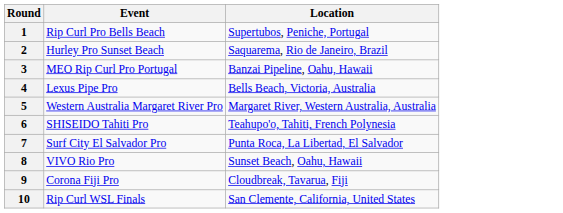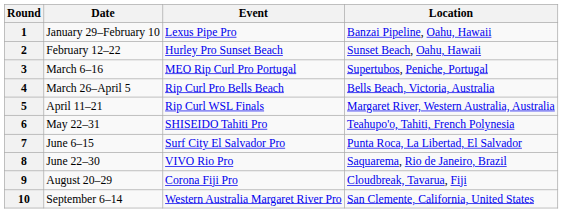 <table class="wikitable">
 <tr>
 <th>Round</th>
+<th>Date</th>
 <th>Event</th>
 <th>Location</th>
 </tr>
 <tr>
 <th>1</th>
-<td> <a href='#'>Rip Curl Pro Bells Beach</a></td>
+<td>January 29–February 10</td>
+<td> <a href='#'>Lexus Pipe Pro</a></td>
+<td><a href='#'>Banzai Pipeline</a>, <a href='#'>Oahu, Hawaii</a></td>
+</tr>
+<tr>
+<th>2</th>
+<td>February 12–22</td>
+<td> <a href='#'>Hurley Pro Sunset Beach</a></td>
+<td><a href='#'>Sunset Beach</a>, <a href='#'>Oahu, Hawaii</a></td>
+</tr>
+<tr>
+<th>3</th>
+<td>March 6–16</td>
+<td> <a href='#'>MEO Rip Curl Pro Portugal</a></td>
 <td><a href='#'>Supertubos</a>, <a href='#'>Peniche, Portugal</a></td>
 </tr>
 <tr>
-<th>2</th>
-<td> <a href='#'>Hurley Pro Sunset Beach</a></td>
-<td><a href='#'>Saquarema</a>, <a href='#'>Rio de Janeiro, Brazil</a></td>
-</tr>
-<tr>
-<th>3</th>
-<td> <a href='#'>MEO Rip Curl Pro Portugal</a></td>
-<td><a href='#'>Banzai Pipeline</a>, <a href='#'>Oahu, Hawaii</a></td>
-</tr>
-<tr>
 <th>4</th>
-<td> <a href='#'>Lexus Pipe Pro</a></td>
+<td>March 26–April 5</td>
+<td> <a href='#'>Rip Curl Pro Bells Beach</a></td>
 <td><a href='#'>Bells Beach, Victoria, Australia</a></td>
 </tr>
 <tr>
 <th>5</th>
-<td> <a href='#'>Western Australia Margaret River Pro</a></td>
+<td>April 11–21</td>
+<td> <a href='#'>Rip Curl WSL Finals</a></td>
 <td><a href='#'>Margaret River, Western Australia, Australia</a></td>
 </tr>
 <tr>
 <th>6</th>
+<td>May 22–31</td>
 <td> <a href='#'>SHISEIDO Tahiti Pro</a></td>
 <td><a href='#'>Teahupo'o, Tahiti, French Polynesia</a></td>
 </tr>
 <tr>
 <th>7</th>
+<td>June 6–15</td>
 <td> <a href='#'>Surf City El Salvador Pro</a></td>
 <td><a href='#'>Punta Roca, La Libertad, El Salvador</a></td>
 </tr>
 <tr>
 <th>8</th>
+<td>June 22–30</td>
 <td> <a href='#'>VIVO Rio Pro</a></td>
-<td><a href='#'>Sunset Beach</a>, <a href='#'>Oahu, Hawaii</a></td>
+<td><a href='#'>Saquarema</a>, <a href='#'>Rio de Janeiro, Brazil</a></td>
 </tr>
 <tr>
 <th>9</th>
+<td>August 20–29</td>
 <td> <a href='#'>Corona Fiji Pro</a></td>
 <td><a href='#'>Cloudbreak, Tavarua</a>, <a href='#'>Fiji</a></td>
 </tr>
 <tr>
 <th>10</th>
-<td> <a href='#'>Rip Curl WSL Finals</a></td>
+<td>September 6–14</td>
+<td> <a href='#'>Western Australia Margaret River Pro</a></td>
 <td><a href='#'>San Clemente, California, United States</a></td>
 </tr>
 </table>
